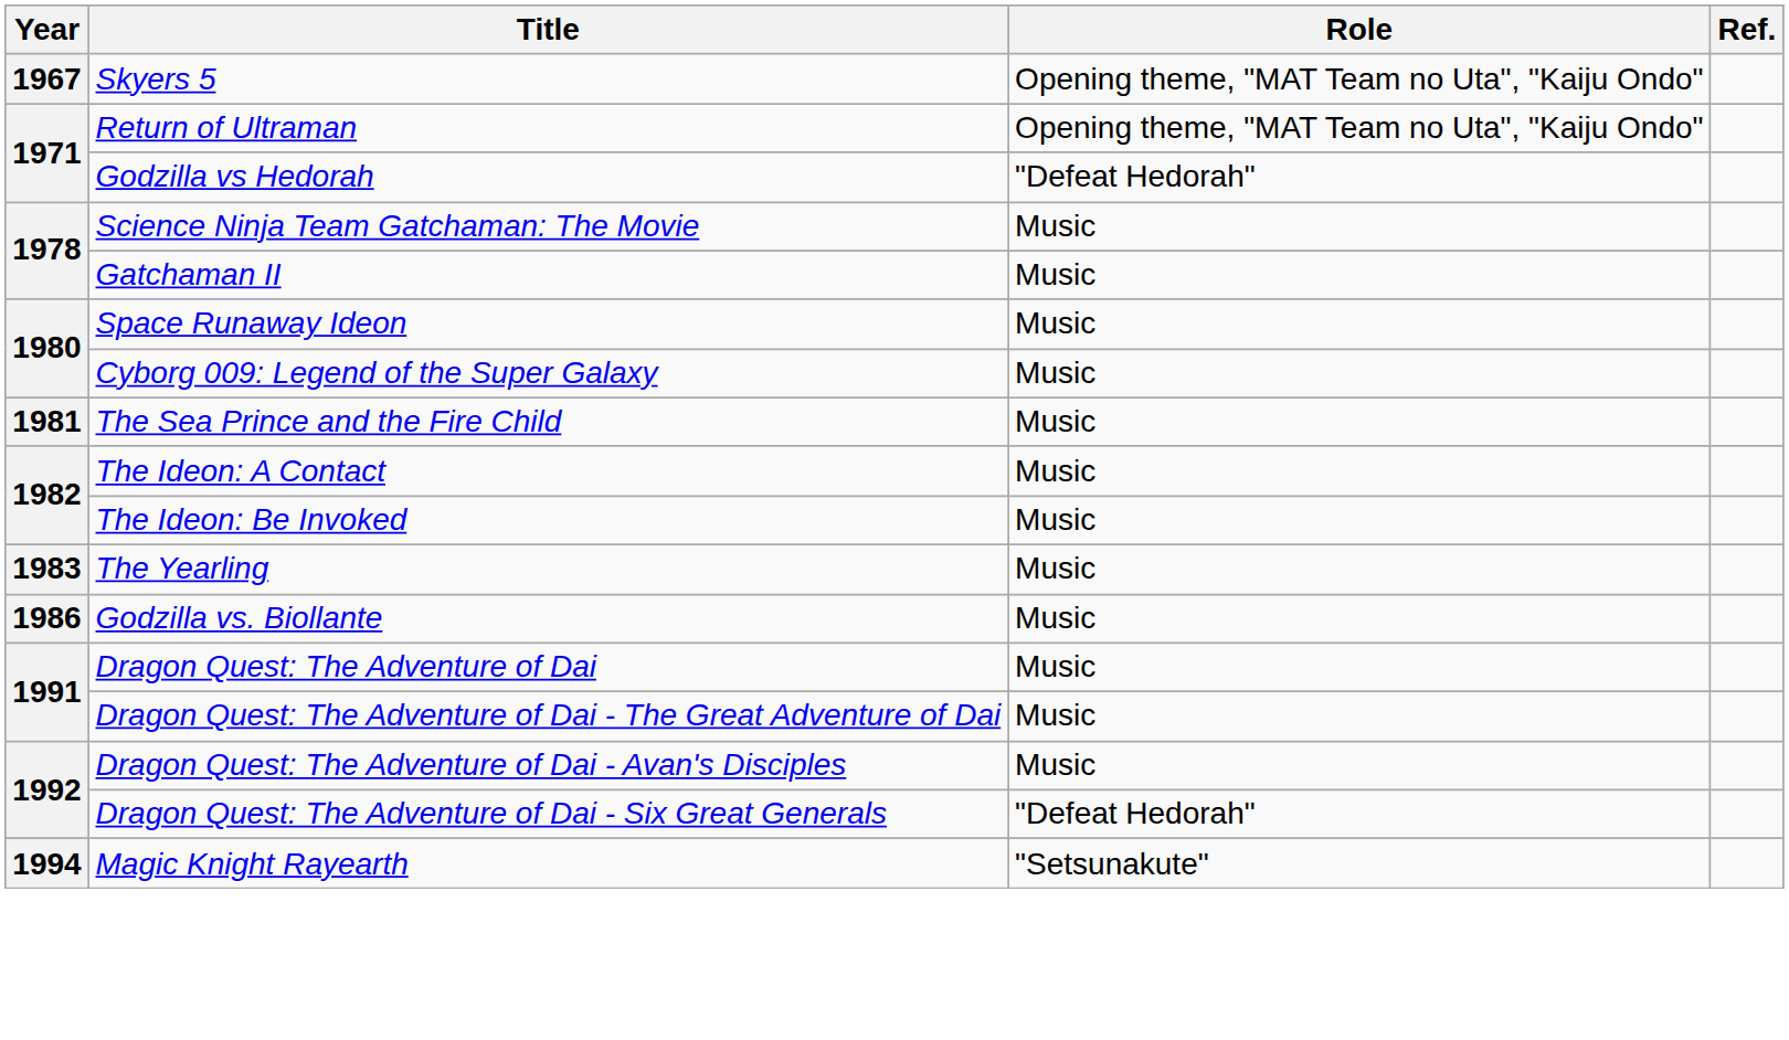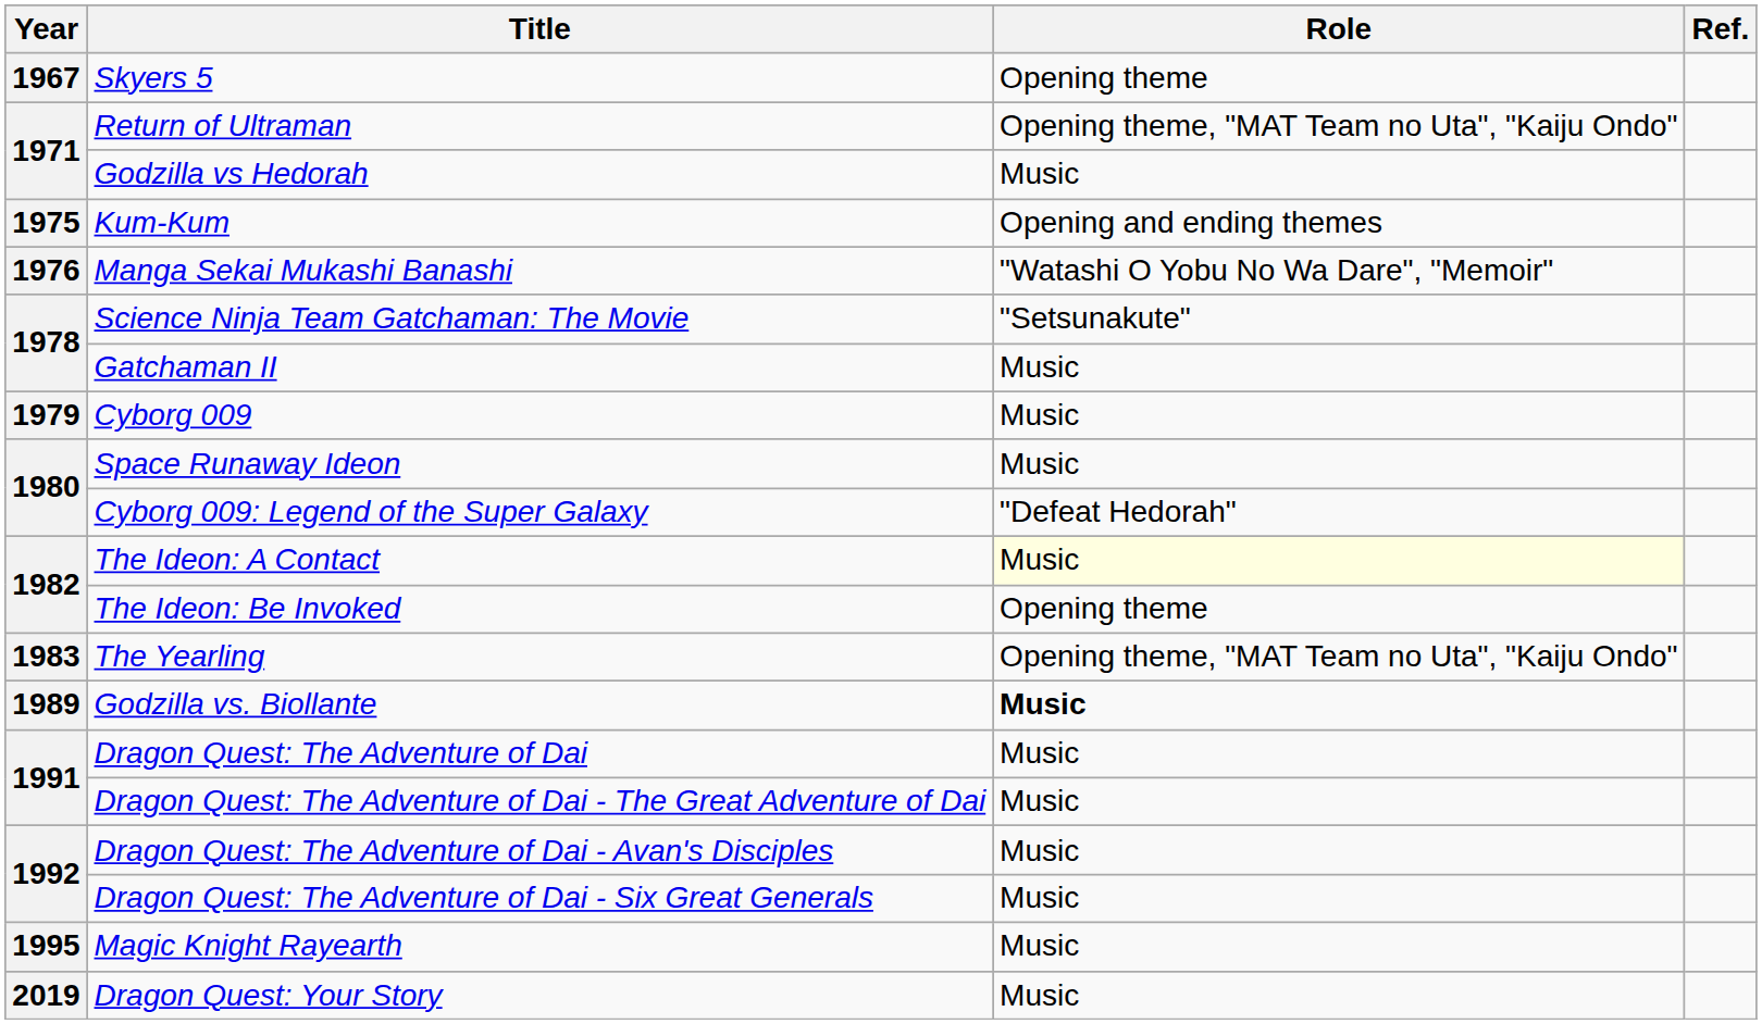 <table class="wikitable sortable" width:auto">
 <tr>
 <th>Year</th>
 <th>Title</th>
 <th>Role</th>
 <th>Ref.</th>
 </tr>
 <tr>
 <th scope="row">1967</th>
 <td><em><a href='#'>Skyers 5</a></em></td>
-<td>Opening theme, "MAT Team no Uta", "Kaiju Ondo"</td>
+<td>Opening theme</td>
 <td></td>
 </tr>
 <tr>
 <th scope="row" rowspan="2">1971</th>
 <td><em><a href='#'>Return of Ultraman</a></em></td>
 <td>Opening theme, "MAT Team no Uta", "Kaiju Ondo"</td>
 <td></td>
 </tr>
 <tr>
 <td><em><a href='#'>Godzilla vs Hedorah</a></em></td>
-<td>"Defeat Hedorah"</td>
+<td>Music</td>
+<td></td>
+</tr>
+<tr>
+<th scope="row">1975</th>
+<td><em><a href='#'>Kum-Kum</a></em></td>
+<td>Opening and ending themes</td>
+<td></td>
+</tr>
+<tr>
+<th scope="row">1976</th>
+<td><em><a href='#'>Manga Sekai Mukashi Banashi</a></em></td>
+<td>"Watashi O Yobu No Wa Dare", "Memoir"</td>
 <td></td>
 </tr>
 <tr>
 <th scope="row" rowspan="2">1978</th>
 <td><em><a href='#'>Science Ninja Team Gatchaman: The Movie</a></em></td>
+<td>"Setsunakute"</td>
+<td></td>
+</tr>
+<tr>
+<td><em><a href='#'>Gatchaman II</a></em></td>
 <td>Music</td>
 <td></td>
 </tr>
 <tr>
-<td><em><a href='#'>Gatchaman II</a></em></td>
+<th scope="row">1979</th>
+<td><em><a href='#'>Cyborg 009</a></em></td>
 <td>Music</td>
 <td></td>
 </tr>
 <tr>
 <th scope="row" rowspan="2">1980</th>
 <td><em><a href='#'>Space Runaway Ideon</a></em></td>
 <td>Music</td>
 <td></td>
 </tr>
 <tr>
 <td><em><a href='#'>Cyborg 009: Legend of the Super Galaxy</a></em></td>
-<td>Music</td>
-<td></td>
-</tr>
-<tr>
-<th scope="row">1981</th>
-<td><em><a href='#'>The Sea Prince and the Fire Child</a></em></td>
-<td>Music</td>
+<td>"Defeat Hedorah"</td>
 <td></td>
 </tr>
 <tr>
 <th scope="row" rowspan="2">1982</th>
 <td><em><a href='#'>The Ideon: A Contact</a></em></td>
-<td>Music</td>
+<td style="background: lightyellow;">Music</td>
 <td></td>
 </tr>
 <tr>
 <td><em><a href='#'>The Ideon: Be Invoked</a></em></td>
-<td>Music</td>
+<td>Opening theme</td>
 <td></td>
 </tr>
 <tr>
 <th scope="row">1983</th>
 <td><em><a href='#'>The Yearling</a></em></td>
-<td>Music</td>
+<td>Opening theme, "MAT Team no Uta", "Kaiju Ondo"</td>
 <td></td>
 </tr>
 <tr>
-<th scope="row">1986</th>
+<th scope="row">1989</th>
 <td><em><a href='#'>Godzilla vs. Biollante</a></em></td>
-<td>Music</td>
+<td><strong>Music</strong></td>
 <td></td>
 </tr>
 <tr>
 <th scope="row" rowspan="2">1991</th>
 <td><em><a href='#'>Dragon Quest: The Adventure of Dai</a></em></td>
 <td>Music</td>
 <td></td>
 </tr>
 <tr>
 <td><em><a href='#'>Dragon Quest: The Adventure of Dai - The Great Adventure of Dai</a></em></td>
 <td>Music</td>
 <td></td>
 </tr>
 <tr>
 <th scope="row" rowspan="2">1992</th>
 <td><em><a href='#'>Dragon Quest: The Adventure of Dai - Avan's Disciples</a></em></td>
 <td>Music</td>
 <td></td>
 </tr>
 <tr>
 <td><em><a href='#'>Dragon Quest: The Adventure of Dai - Six Great Generals</a></em></td>
-<td>"Defeat Hedorah"</td>
+<td>Music</td>
 <td></td>
 </tr>
 <tr>
-<th scope="row">1994</th>
+<th scope="row">1995</th>
 <td><em><a href='#'>Magic Knight Rayearth</a></em></td>
-<td>"Setsunakute"</td>
+<td>Music</td>
+<td></td>
+</tr>
+<tr>
+<th scope="row">2019</th>
+<td><em><a href='#'>Dragon Quest: Your Story</a></em></td>
+<td>Music</td>
 <td></td>
 </tr>
 </table>
